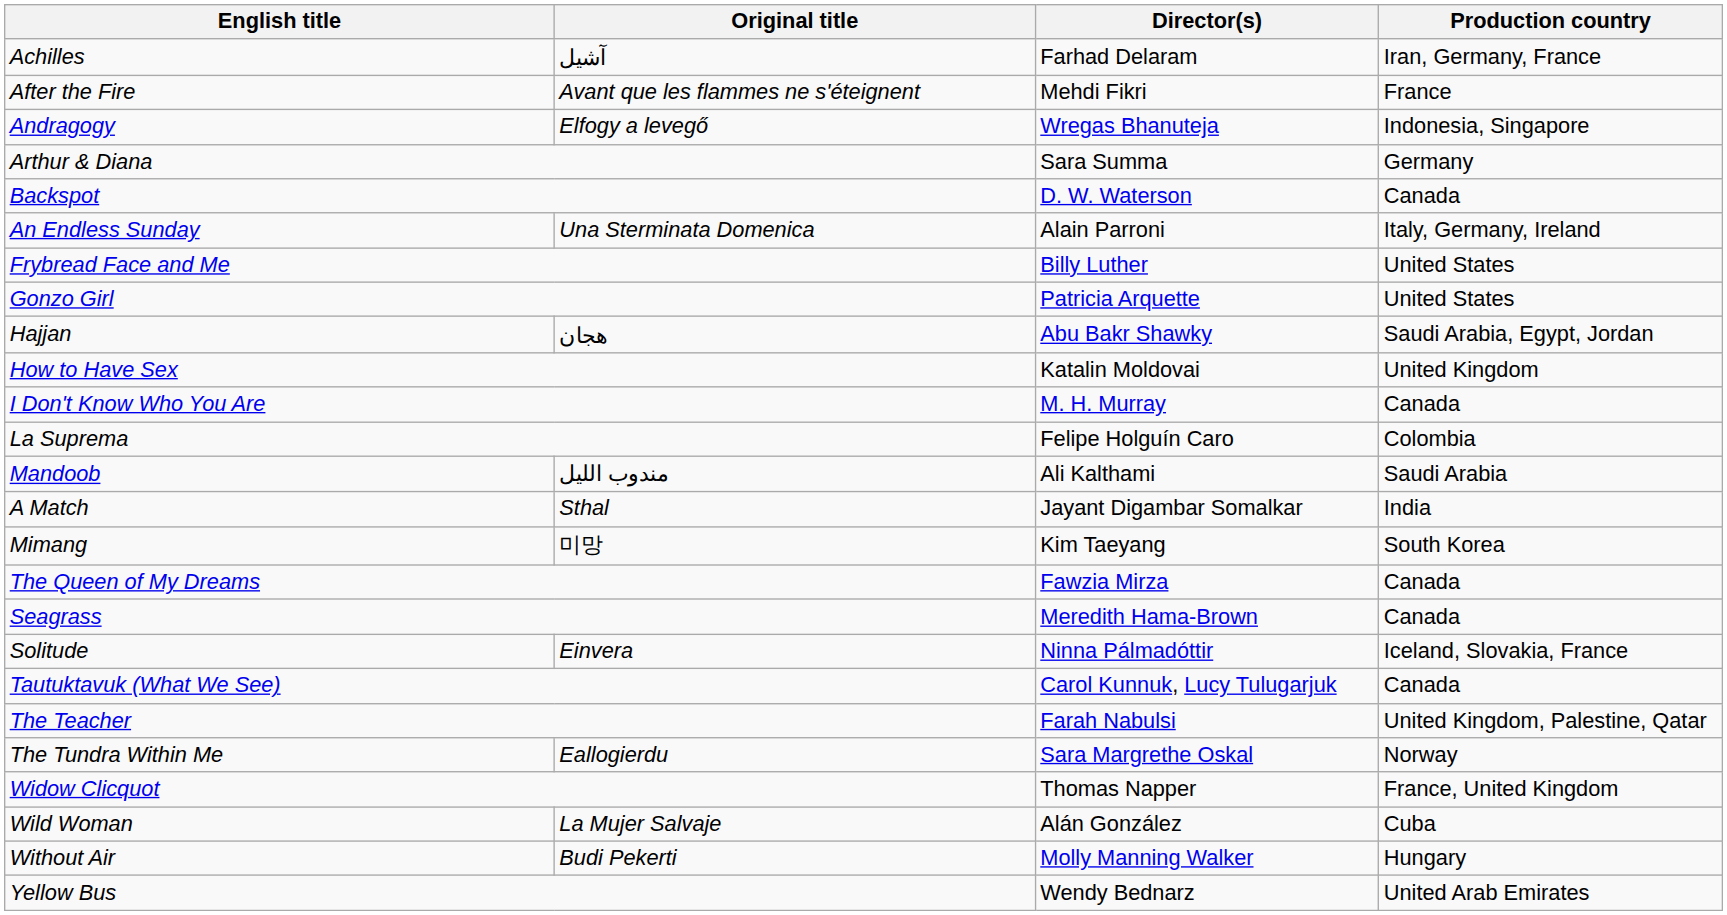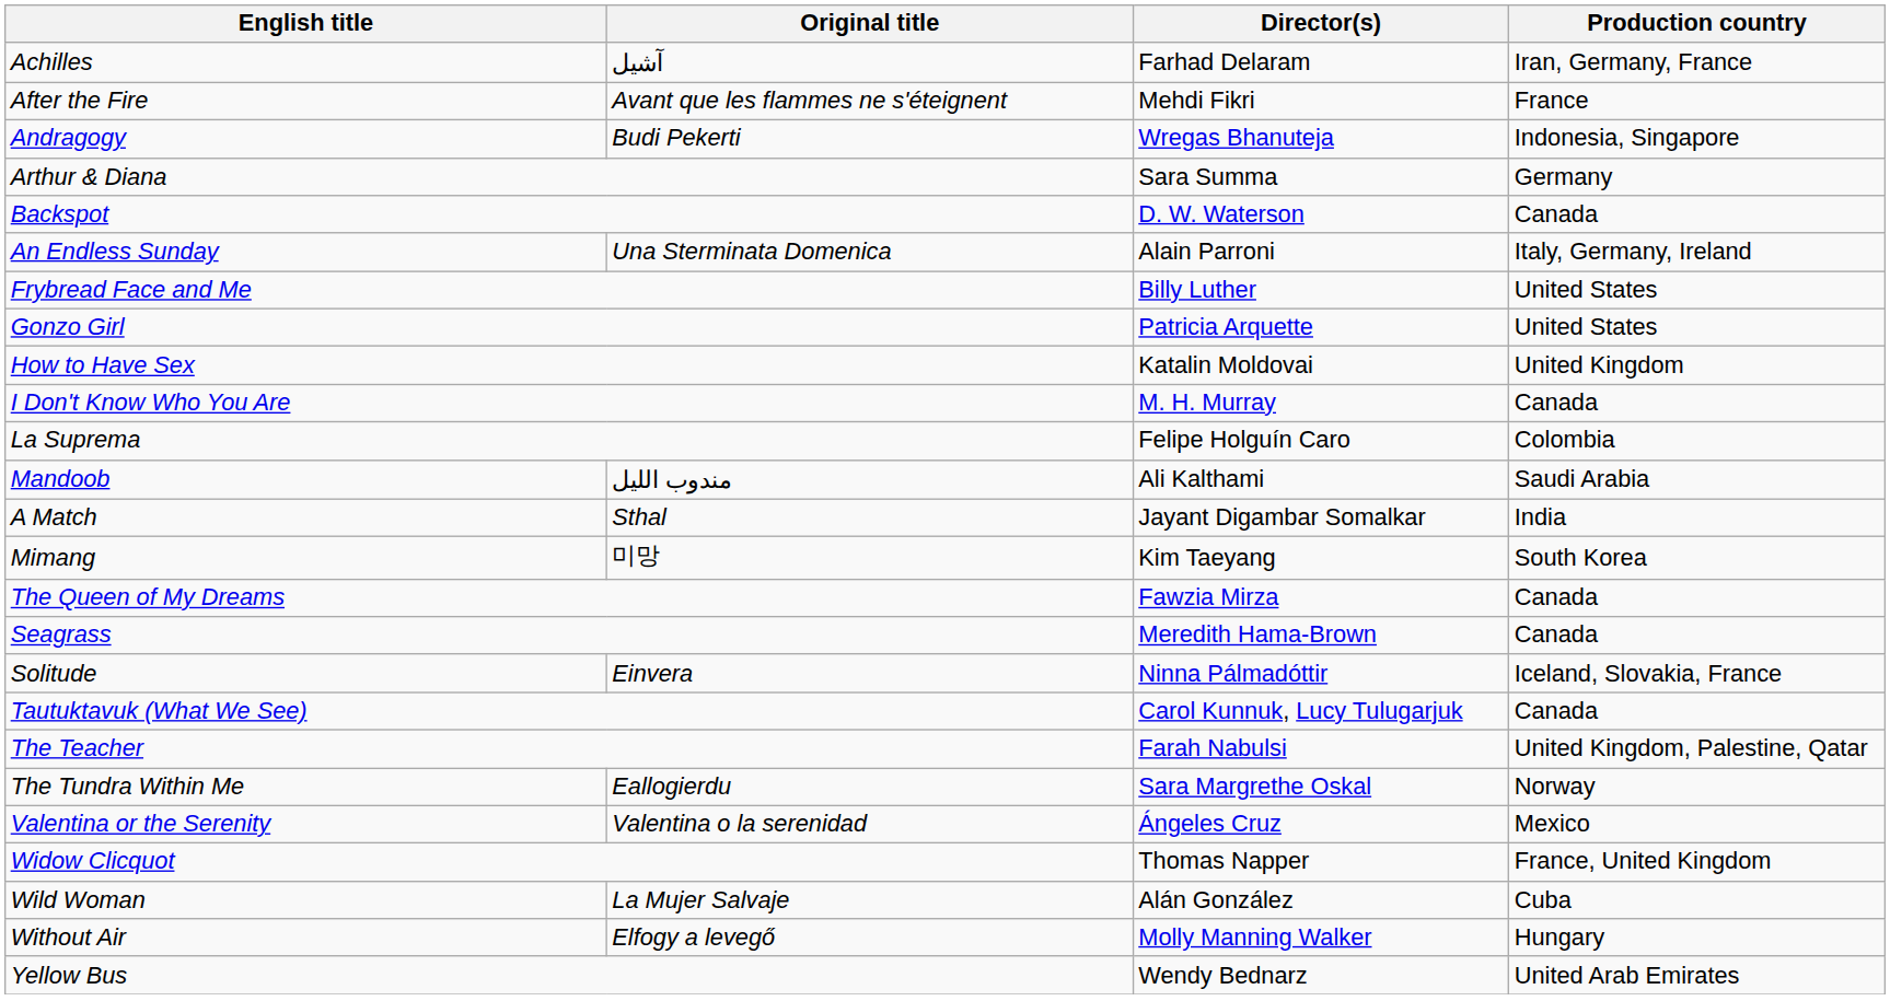 <table class="sortable wikitable" width="100%" cellpadding="5">
 <tr>
 <th scope="col" width="32%">English title</th>
 <th scope="col" width="28%">Original title</th>
 <th scope="col" width="20%">Director(s)</th>
 <th scope="col" width="20%">Production country</th>
 </tr>
 <tr>
 <td><em>Achilles</em></td>
 <td>آشیل</td>
 <td>Farhad Delaram</td>
 <td>Iran, Germany, France</td>
 </tr>
 <tr>
 <td><em>After the Fire</em></td>
 <td><em>Avant que les flammes ne s'éteignent</em></td>
 <td>Mehdi Fikri</td>
 <td>France</td>
 </tr>
 <tr>
 <td><em><a href='#'>Andragogy</a></em></td>
-<td><em>Elfogy a levegő</em></td>
+<td><em>Budi Pekerti</em></td>
 <td><a href='#'>Wregas Bhanuteja</a></td>
 <td>Indonesia, Singapore</td>
 </tr>
 <tr>
 <td colspan="2"><em>Arthur & Diana</em></td>
 <td>Sara Summa</td>
 <td>Germany</td>
 </tr>
 <tr>
 <td colspan="2"><em><a href='#'>Backspot</a></em></td>
 <td><a href='#'>D. W. Waterson</a></td>
 <td>Canada</td>
 </tr>
 <tr>
 <td><em><a href='#'>An Endless Sunday</a></em></td>
 <td><em>Una Sterminata Domenica</em></td>
 <td>Alain Parroni</td>
 <td>Italy, Germany, Ireland</td>
 </tr>
 <tr>
 <td colspan="2"><em><a href='#'>Frybread Face and Me</a></em></td>
 <td><a href='#'>Billy Luther</a></td>
 <td>United States</td>
 </tr>
 <tr>
 <td colspan="2"><em><a href='#'>Gonzo Girl</a></em></td>
 <td><a href='#'>Patricia Arquette</a></td>
 <td>United States</td>
-</tr>
-<tr>
-<td><em>Hajjan</em></td>
-<td>هجان</td>
-<td><a href='#'>Abu Bakr Shawky</a></td>
-<td>Saudi Arabia, Egypt, Jordan</td>
 </tr>
 <tr>
 <td colspan="2"><em><a href='#'>How to Have Sex</a></em></td>
 <td>Katalin Moldovai</td>
 <td>United Kingdom</td>
 </tr>
 <tr>
 <td colspan="2"><em><a href='#'>I Don't Know Who You Are</a></em></td>
 <td><a href='#'>M. H. Murray</a></td>
 <td>Canada</td>
 </tr>
 <tr>
 <td colspan="2"><em>La Suprema</em></td>
 <td>Felipe Holguín Caro</td>
 <td>Colombia</td>
 </tr>
 <tr>
 <td><em><a href='#'>Mandoob</a></em></td>
 <td>مندوب الليل</td>
 <td>Ali Kalthami</td>
 <td>Saudi Arabia</td>
 </tr>
 <tr>
 <td><em>A Match</em></td>
 <td><em>Sthal</em></td>
 <td>Jayant Digambar Somalkar</td>
 <td>India</td>
 </tr>
 <tr>
 <td><em>Mimang</em></td>
 <td>미망</td>
 <td>Kim Taeyang</td>
 <td>South Korea</td>
 </tr>
 <tr>
 <td colspan=2><em><a href='#'>The Queen of My Dreams</a></em></td>
 <td><a href='#'>Fawzia Mirza</a></td>
 <td>Canada</td>
 </tr>
 <tr>
 <td colspan="2"><em><a href='#'>Seagrass</a></em></td>
 <td><a href='#'>Meredith Hama-Brown</a></td>
 <td>Canada</td>
 </tr>
 <tr>
 <td><em>Solitude</em></td>
 <td><em>Einvera</em></td>
 <td><a href='#'>Ninna Pálmadóttir</a></td>
 <td>Iceland, Slovakia, France</td>
 </tr>
 <tr>
 <td colspan="2"><em><a href='#'>Tautuktavuk (What We See)</a></em></td>
 <td><a href='#'>Carol Kunnuk</a>, <a href='#'>Lucy Tulugarjuk</a></td>
 <td>Canada</td>
 </tr>
 <tr>
 <td colspan="2"><em><a href='#'>The Teacher</a></em></td>
 <td><a href='#'>Farah Nabulsi</a></td>
 <td>United Kingdom, Palestine, Qatar</td>
 </tr>
 <tr>
 <td><em>The Tundra Within Me</em></td>
 <td><em>Eallogierdu</em></td>
 <td><a href='#'>Sara Margrethe Oskal</a></td>
 <td>Norway</td>
 </tr>
 <tr>
+<td><em><a href='#'>Valentina or the Serenity</a></em></td>
+<td><em>Valentina o la serenidad</em></td>
+<td><a href='#'>Ángeles Cruz</a></td>
+<td>Mexico</td>
+</tr>
+<tr>
 <td colspan=2><em><a href='#'>Widow Clicquot</a></em></td>
 <td>Thomas Napper</td>
 <td>France, United Kingdom</td>
 </tr>
 <tr>
 <td><em>Wild Woman</em></td>
 <td><em>La Mujer Salvaje</em></td>
 <td>Alán González</td>
 <td>Cuba</td>
 </tr>
 <tr>
 <td><em>Without Air</em></td>
-<td><em>Budi Pekerti</em></td>
+<td><em>Elfogy a levegő</em></td>
 <td><a href='#'>Molly Manning Walker</a></td>
 <td>Hungary</td>
 </tr>
 <tr>
 <td colspan=2><em>Yellow Bus</em></td>
 <td>Wendy Bednarz</td>
 <td>United Arab Emirates</td>
 </tr>
 </table>
